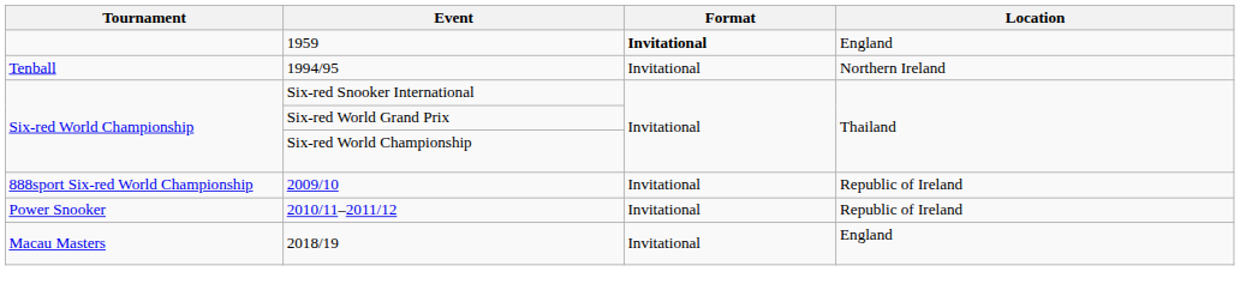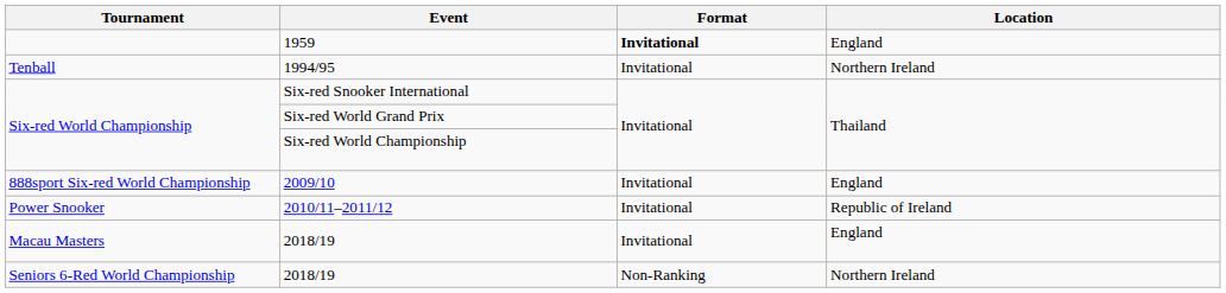 <table class="wikitable">
 <tr>
 <th style="width:20em;">Tournament</th>
 <th style="width:25em;">Event</th>
 <th style="width:15em;">Format</th>
 <th style="width:30em;">Location</th>
 </tr>
 <tr>
 <td></td>
 <td>1959</td>
 <td><strong>Invitational</strong></td>
 <td>England </td>
 </tr>
 <tr>
 <td><a href='#'>Tenball</a></td>
 <td>1994/95</td>
 <td>Invitational</td>
 <td>Northern Ireland </td>
 </tr>
 <tr>
 <td rowspan="3"><a href='#'>Six-red World Championship</a></td>
 <td>Six-red Snooker International <br> </td>
 <td rowspan="3">Invitational</td>
 <td rowspan="3">Thailand <br> </td>
 </tr>
 <tr>
 <td>Six-red World Grand Prix <br> </td>
 </tr>
 <tr>
 <td>Six-red World Championship <br>  <br> </td>
 </tr>
 <tr>
 <td><a href='#'>888sport Six-red World Championship</a></td>
 <td><a href='#'>2009/10</a></td>
 <td>Invitational</td>
-<td>Republic of Ireland </td>
+<td>England </td>
 </tr>
 <tr>
 <td><a href='#'>Power Snooker</a></td>
 <td><a href='#'>2010/11</a>–<a href='#'>2011/12</a></td>
 <td>Invitational</td>
 <td>Republic of Ireland </td>
 </tr>
 <tr>
 <td><a href='#'>Macau Masters</a></td>
 <td>2018/19</td>
 <td>Invitational</td>
 <td>England <br>  <br> </td>
 </tr>
+<tr>
+<td><a href='#'>Seniors 6-Red World Championship</a></td>
+<td>2018/19</td>
+<td>Non-Ranking</td>
+<td>Northern Ireland </td>
+</tr>
 </table>
